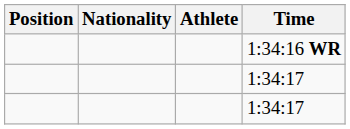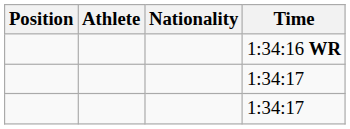 <table class="wikitable sortable">
 <tr>
 <th scope="col">Position</th>
+<th scope="col">Athlete</th>
 <th scope="col">Nationality</th>
-<th scope="col">Athlete</th>
 <th scope="col">Time</th>
 </tr>
 <tr>
 <td align=center></td>
 <td></td>
 <td></td>
 <td>1:34:16 <strong>WR</strong></td>
 </tr>
 <tr>
 <td align=center></td>
 <td></td>
 <td></td>
 <td>1:34:17</td>
 </tr>
 <tr>
 <td align=center></td>
 <td></td>
 <td></td>
 <td>1:34:17</td>
 </tr>
 </table>
